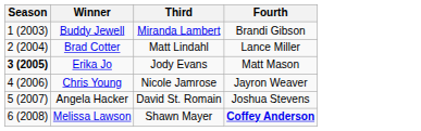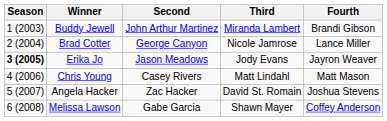 <table class="wikitable sortable" style="text-align:center; font-size:100%">
 <tr>
 <th>Season</th>
 <th>Winner</th>
+<th>Second</th>
 <th>Third</th>
 <th>Fourth</th>
 </tr>
 <tr>
 <td>1 (2003)</td>
 <td><a href='#'>Buddy Jewell</a></td>
+<td><a href='#'>John Arthur Martinez</a></td>
 <td><a href='#'>Miranda Lambert</a></td>
 <td>Brandi Gibson</td>
 </tr>
 <tr>
 <td>2 (2004)</td>
 <td><a href='#'>Brad Cotter</a></td>
-<td>Matt Lindahl</td>
+<td><a href='#'>George Canyon</a></td>
+<td>Nicole Jamrose</td>
 <td>Lance Miller</td>
 </tr>
 <tr>
 <td><strong>3 (2005)</strong></td>
 <td><a href='#'>Erika Jo</a></td>
+<td><a href='#'>Jason Meadows</a></td>
 <td>Jody Evans</td>
-<td>Matt Mason</td>
+<td>Jayron Weaver</td>
 </tr>
 <tr>
 <td>4 (2006)</td>
 <td><a href='#'>Chris Young</a></td>
-<td>Nicole Jamrose</td>
-<td>Jayron Weaver</td>
+<td>Casey Rivers</td>
+<td>Matt Lindahl</td>
+<td>Matt Mason</td>
 </tr>
 <tr>
 <td>5 (2007)</td>
 <td>Angela Hacker</td>
+<td>Zac Hacker</td>
 <td>David St. Romain</td>
 <td>Joshua Stevens</td>
 </tr>
 <tr>
 <td>6 (2008)</td>
 <td><a href='#'>Melissa Lawson</a></td>
+<td>Gabe Garcia</td>
 <td>Shawn Mayer</td>
-<td><strong><a href='#'>Coffey Anderson</a></strong></td>
+<td><a href='#'>Coffey Anderson</a></td>
 </tr>
 </table>
